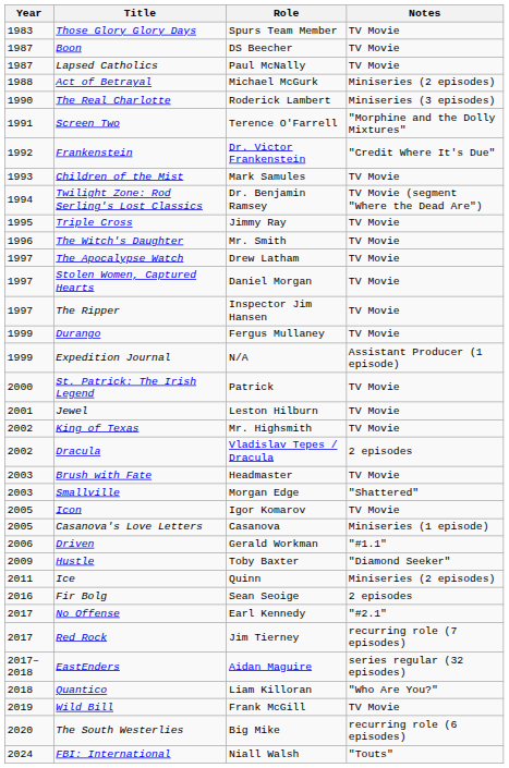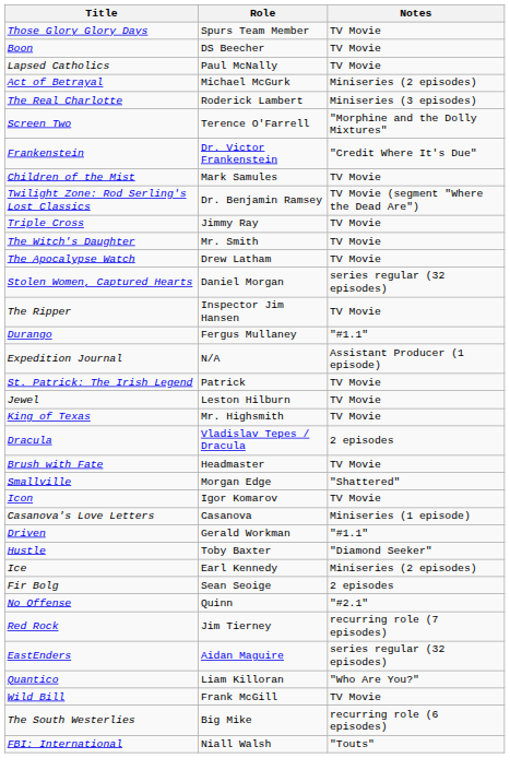 <table class="wikitable">
 <tr>
-<th>Year</th>
 <th>Title</th>
 <th>Role</th>
 <th>Notes</th>
 </tr>
 <tr>
-<td>1983</td>
 <td><em><a href='#'>Those Glory Glory Days</a></em></td>
 <td>Spurs Team Member</td>
 <td>TV Movie</td>
 </tr>
 <tr>
-<td>1987</td>
 <td><em><a href='#'>Boon</a></em></td>
 <td>DS Beecher</td>
 <td>TV Movie</td>
 </tr>
 <tr>
-<td>1987</td>
 <td><em>Lapsed Catholics</em></td>
 <td>Paul McNally</td>
 <td>TV Movie</td>
 </tr>
 <tr>
-<td>1988</td>
 <td><em><a href='#'>Act of Betrayal</a></em></td>
 <td>Michael McGurk</td>
 <td>Miniseries (2 episodes)</td>
 </tr>
 <tr>
-<td>1990</td>
 <td><em><a href='#'>The Real Charlotte</a></em></td>
 <td>Roderick Lambert</td>
 <td>Miniseries (3 episodes)</td>
 </tr>
 <tr>
-<td>1991</td>
 <td><em><a href='#'>Screen Two</a></em></td>
 <td>Terence O'Farrell</td>
 <td>"Morphine and the Dolly Mixtures"</td>
 </tr>
 <tr>
-<td>1992</td>
 <td><em><a href='#'>Frankenstein</a></em></td>
 <td><a href='#'>Dr. Victor Frankenstein</a></td>
 <td>"Credit Where It's Due"</td>
 </tr>
 <tr>
-<td>1993</td>
 <td><em><a href='#'>Children of the Mist</a></em></td>
 <td>Mark Samules</td>
 <td>TV Movie</td>
 </tr>
 <tr>
-<td>1994</td>
 <td><em><a href='#'>Twilight Zone: Rod Serling's Lost Classics</a></em></td>
 <td>Dr. Benjamin Ramsey</td>
 <td>TV Movie (segment "Where the Dead Are")</td>
 </tr>
 <tr>
-<td>1995</td>
 <td><em><a href='#'>Triple Cross</a></em></td>
 <td>Jimmy Ray</td>
 <td>TV Movie</td>
 </tr>
 <tr>
-<td>1996</td>
 <td><em><a href='#'>The Witch's Daughter</a></em></td>
 <td>Mr. Smith</td>
 <td>TV Movie</td>
 </tr>
 <tr>
-<td>1997</td>
 <td><em><a href='#'>The Apocalypse Watch</a></em></td>
 <td>Drew Latham</td>
 <td>TV Movie</td>
 </tr>
 <tr>
-<td>1997</td>
 <td><em><a href='#'>Stolen Women, Captured Hearts</a></em></td>
 <td>Daniel Morgan</td>
-<td>TV Movie</td>
+<td>series regular (32 episodes)</td>
 </tr>
 <tr>
-<td>1997</td>
 <td><em>The Ripper</em></td>
 <td>Inspector Jim Hansen</td>
 <td>TV Movie</td>
 </tr>
 <tr>
-<td>1999</td>
 <td><em><a href='#'>Durango</a></em></td>
 <td>Fergus Mullaney</td>
-<td>TV Movie</td>
+<td>"#1.1"</td>
 </tr>
 <tr>
-<td>1999</td>
 <td><em>Expedition Journal</em></td>
 <td>N/A</td>
 <td>Assistant Producer (1 episode)</td>
 </tr>
 <tr>
-<td>2000</td>
 <td><em><a href='#'>St. Patrick: The Irish Legend</a></em></td>
 <td>Patrick</td>
 <td>TV Movie</td>
 </tr>
 <tr>
-<td>2001</td>
 <td><em>Jewel</em></td>
 <td>Leston Hilburn</td>
 <td>TV Movie</td>
 </tr>
 <tr>
-<td>2002</td>
 <td><em><a href='#'>King of Texas</a></em></td>
 <td>Mr. Highsmith</td>
 <td>TV Movie</td>
 </tr>
 <tr>
-<td>2002</td>
 <td><em><a href='#'>Dracula</a></em></td>
 <td><a href='#'>Vladislav Tepes / Dracula</a></td>
 <td>2 episodes</td>
 </tr>
 <tr>
-<td>2003</td>
 <td><em><a href='#'>Brush with Fate</a></em></td>
 <td>Headmaster</td>
 <td>TV Movie</td>
 </tr>
 <tr>
-<td>2003</td>
 <td><em><a href='#'>Smallville</a></em></td>
 <td>Morgan Edge</td>
 <td>"Shattered"</td>
 </tr>
 <tr>
-<td>2005</td>
 <td><em><a href='#'>Icon</a></em></td>
 <td>Igor Komarov</td>
 <td>TV Movie</td>
 </tr>
 <tr>
-<td>2005</td>
 <td><em>Casanova's Love Letters</em></td>
 <td>Casanova</td>
 <td>Miniseries (1 episode)</td>
 </tr>
 <tr>
-<td>2006</td>
 <td><em><a href='#'>Driven</a></em></td>
 <td>Gerald Workman</td>
 <td>"#1.1"</td>
 </tr>
 <tr>
-<td>2009</td>
 <td><em><a href='#'>Hustle</a></em></td>
 <td>Toby Baxter</td>
 <td>"Diamond Seeker"</td>
 </tr>
 <tr>
-<td>2011</td>
 <td><em>Ice</em></td>
-<td>Quinn</td>
+<td>Earl Kennedy</td>
 <td>Miniseries (2 episodes)</td>
 </tr>
 <tr>
-<td>2016</td>
 <td><em>Fir Bolg</em></td>
 <td>Sean Seoige</td>
 <td>2 episodes</td>
 </tr>
 <tr>
-<td>2017</td>
 <td><em><a href='#'>No Offense</a></em></td>
-<td>Earl Kennedy</td>
+<td>Quinn</td>
 <td>"#2.1"</td>
 </tr>
 <tr>
-<td>2017</td>
 <td><em><a href='#'>Red Rock</a></em></td>
 <td>Jim Tierney</td>
 <td>recurring role (7 episodes)</td>
 </tr>
 <tr>
-<td>2017–2018</td>
 <td><em><a href='#'>EastEnders</a></em></td>
 <td><a href='#'>Aidan Maguire</a></td>
 <td>series regular (32 episodes)</td>
 </tr>
 <tr>
-<td>2018</td>
 <td><em><a href='#'>Quantico</a></em></td>
 <td>Liam Killoran</td>
 <td>"Who Are You?"</td>
 </tr>
 <tr>
-<td>2019</td>
 <td><em><a href='#'>Wild Bill</a></em></td>
 <td>Frank McGill</td>
 <td>TV Movie</td>
 </tr>
 <tr>
-<td>2020</td>
 <td><em>The South Westerlies</em></td>
 <td>Big Mike</td>
 <td>recurring role (6 episodes)</td>
 </tr>
 <tr>
-<td>2024</td>
 <td><em><a href='#'>FBI: International</a></em></td>
 <td>Niall Walsh</td>
 <td>"Touts"</td>
 </tr>
 </table>
